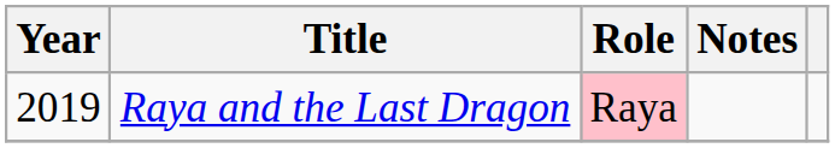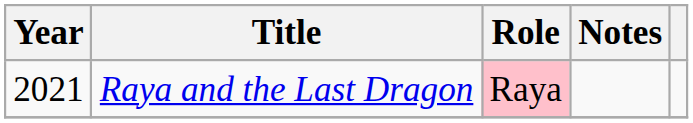 <table class="wikitable">
 <tr>
 <th>Year</th>
 <th>Title</th>
 <th>Role</th>
 <th>Notes</th>
 <th></th>
 </tr>
 <tr>
-<td>2019</td>
+<td>2021</td>
 <td><em><a href='#'>Raya and the Last Dragon</a></em></td>
 <td style="background: pink;">Raya</td>
 <td></td>
 <td></td>
 </tr>
 <tr>
 </tr>
 </table>
